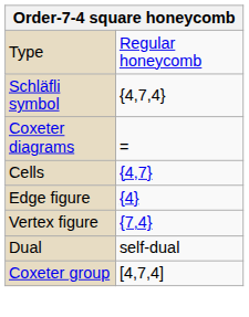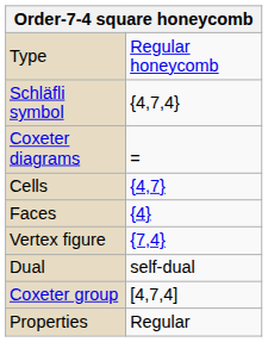 <table class="wikitable" align="right" style="margin-left:10px" width=240>
 <tr>
 <th bgcolor=#e7dcc3 colspan=2>Order-7-4 square honeycomb</th>
 </tr>
 <tr>
 <td bgcolor=#e7dcc3>Type</td>
 <td><a href='#'>Regular honeycomb</a></td>
 </tr>
 <tr>
 <td bgcolor=#e7dcc3><a href='#'>Schläfli symbol</a></td>
 <td>{4,7,4}</td>
 </tr>
 <tr>
 <td bgcolor=#e7dcc3><a href='#'>Coxeter diagrams</a></td>
 <td><br> = </td>
 </tr>
 <tr>
 <td bgcolor=#e7dcc3>Cells</td>
 <td><a href='#'>{4,7}</a> </td>
 </tr>
 <tr>
-<td bgcolor=#e7dcc3>Edge figure</td>
+<td bgcolor=#e7dcc3>Faces</td>
 <td><a href='#'>{4}</a></td>
 </tr>
 <tr>
 <td bgcolor=#e7dcc3>Vertex figure</td>
 <td><a href='#'>{7,4}</a></td>
 </tr>
 <tr>
 <td bgcolor=#e7dcc3>Dual</td>
 <td>self-dual</td>
 </tr>
 <tr>
 <td bgcolor=#e7dcc3><a href='#'>Coxeter group</a></td>
 <td>[4,7,4]</td>
 </tr>
+<tr>
+<td bgcolor=#e7dcc3>Properties</td>
+<td>Regular</td>
+</tr>
 </table>
